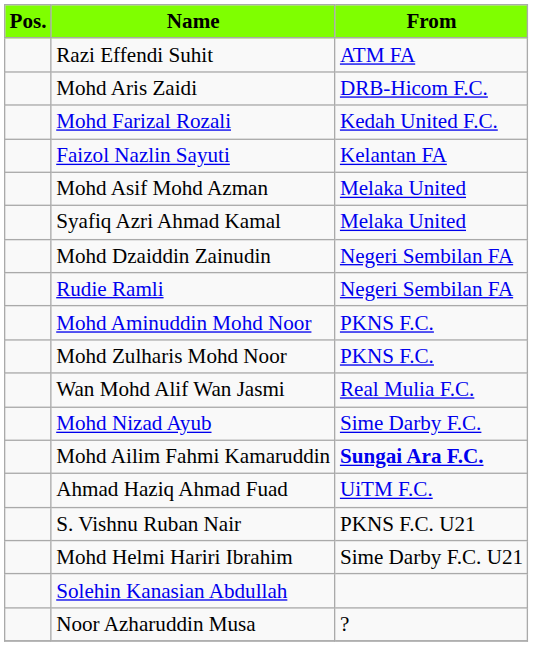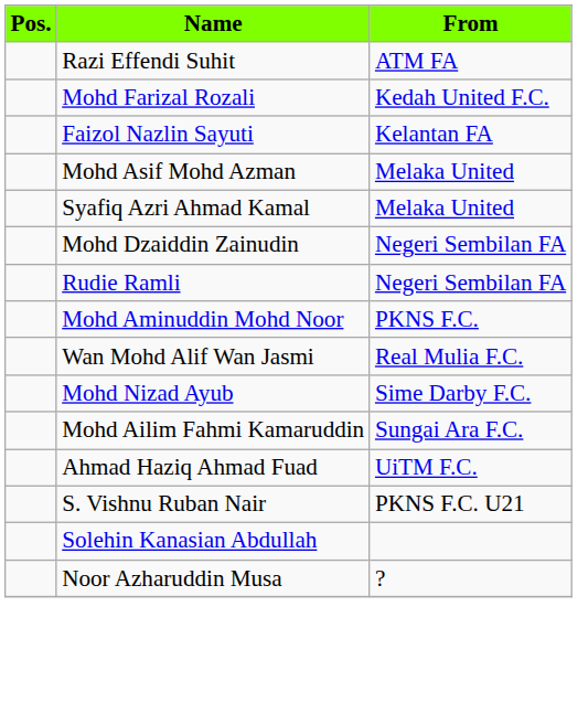 <table class="wikitable sortable">
 <tr>
 <th style="background:#7FFF00; color:black;">Pos.</th>
 <th style="background:#7FFF00; color:black;">Name</th>
 <th style="background:#7FFF00; color:black;">From</th>
 </tr>
 <tr>
 <td></td>
 <td> Razi Effendi Suhit</td>
 <td> <a href='#'>ATM FA</a></td>
-</tr>
-<tr>
-<td></td>
-<td> Mohd Aris Zaidi</td>
-<td> <a href='#'>DRB-Hicom F.C.</a></td>
 </tr>
 <tr>
 <td></td>
 <td> <a href='#'>Mohd Farizal Rozali</a></td>
 <td> <a href='#'>Kedah United F.C.</a></td>
 </tr>
 <tr>
 <td></td>
 <td> <a href='#'>Faizol Nazlin Sayuti</a></td>
 <td> <a href='#'>Kelantan FA</a></td>
 </tr>
 <tr>
 <td></td>
 <td> Mohd Asif Mohd Azman</td>
 <td> <a href='#'>Melaka United</a></td>
 </tr>
 <tr>
 <td></td>
 <td> Syafiq Azri Ahmad Kamal</td>
 <td> <a href='#'>Melaka United</a></td>
 </tr>
 <tr>
 <td></td>
 <td> Mohd Dzaiddin Zainudin</td>
 <td> <a href='#'>Negeri Sembilan FA</a></td>
 </tr>
 <tr>
 <td></td>
 <td> <a href='#'>Rudie Ramli</a></td>
 <td> <a href='#'>Negeri Sembilan FA</a></td>
 </tr>
 <tr>
 <td></td>
 <td> <a href='#'>Mohd Aminuddin Mohd Noor</a></td>
 <td> <a href='#'>PKNS F.C.</a></td>
 </tr>
 <tr>
 <td></td>
-<td> Mohd Zulharis Mohd Noor</td>
-<td> <a href='#'>PKNS F.C.</a></td>
-</tr>
-<tr>
-<td></td>
 <td> Wan Mohd Alif Wan Jasmi</td>
 <td> <a href='#'>Real Mulia F.C.</a></td>
 </tr>
 <tr>
 <td></td>
 <td> <a href='#'>Mohd Nizad Ayub</a></td>
 <td> <a href='#'>Sime Darby F.C.</a></td>
 </tr>
 <tr>
 <td></td>
 <td> Mohd Ailim Fahmi Kamaruddin</td>
-<td><strong> <a href='#'>Sungai Ara F.C.</a></strong></td>
+<td> <a href='#'>Sungai Ara F.C.</a></td>
 </tr>
 <tr>
 <td></td>
 <td> Ahmad Haziq Ahmad Fuad</td>
 <td> <a href='#'>UiTM F.C.</a></td>
 </tr>
 <tr>
 <td></td>
 <td> S. Vishnu Ruban Nair</td>
 <td> PKNS F.C. U21</td>
-</tr>
-<tr>
-<td></td>
-<td> Mohd Helmi Hariri Ibrahim</td>
-<td> Sime Darby F.C. U21</td>
 </tr>
 <tr>
 <td></td>
 <td> <a href='#'>Solehin Kanasian Abdullah</a></td>
 <td></td>
 </tr>
 <tr>
 <td></td>
 <td> Noor Azharuddin Musa</td>
 <td>?</td>
 </tr>
 <tr>
 </tr>
 </table>
